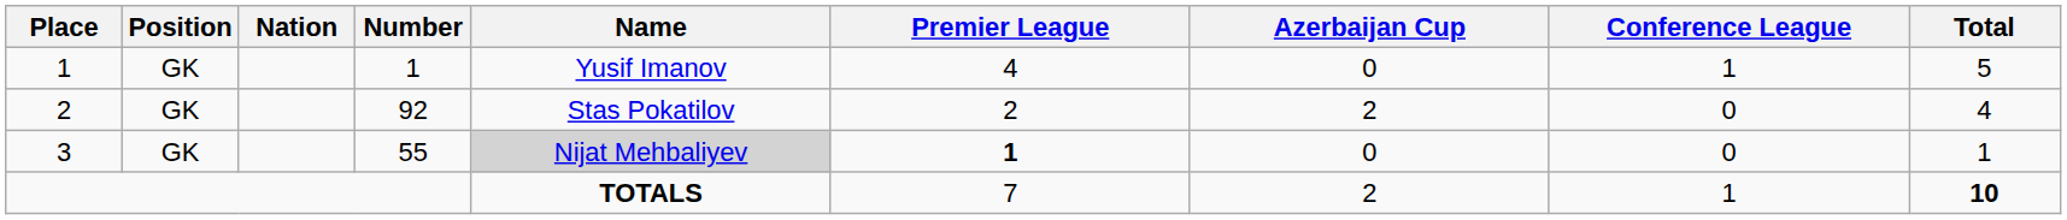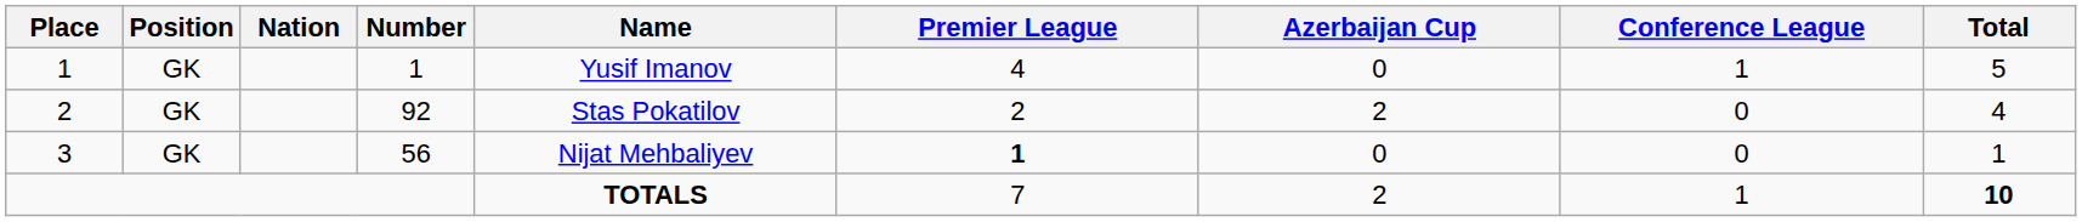 <table class="wikitable" style="font-size: 95%; text-align: center;">
 <tr>
 <th width=60>Place</th>
 <th width=60>Position</th>
 <th width=60>Nation</th>
 <th width=60>Number</th>
 <th width=200>Name</th>
 <th width=200><a href='#'>Premier League</a></th>
 <th width=200><a href='#'>Azerbaijan Cup</a></th>
 <th width=200><a href='#'>Conference League</a></th>
 <th width=80><strong>Total</strong></th>
 </tr>
 <tr>
 <td>1</td>
 <td>GK</td>
 <td></td>
 <td>1</td>
 <td><a href='#'>Yusif Imanov</a></td>
 <td>4</td>
 <td>0</td>
 <td>1</td>
 <td>5</td>
 </tr>
 <tr>
 <td>2</td>
 <td>GK</td>
 <td></td>
 <td>92</td>
 <td><a href='#'>Stas Pokatilov</a></td>
 <td>2</td>
 <td>2</td>
 <td>0</td>
 <td>4</td>
 </tr>
 <tr>
 <td>3</td>
 <td>GK</td>
 <td></td>
-<td>55</td>
-<td style="background: lightgrey;"><a href='#'>Nijat Mehbaliyev</a></td>
+<td>56</td>
+<td><a href='#'>Nijat Mehbaliyev</a></td>
 <td><strong>1</strong></td>
 <td>0</td>
 <td>0</td>
 <td>1</td>
 </tr>
 <tr>
 <td colspan="4"></td>
 <td><strong>TOTALS</strong></td>
 <td>7</td>
 <td>2</td>
 <td>1</td>
 <td><strong>10</strong></td>
 </tr>
 </table>
